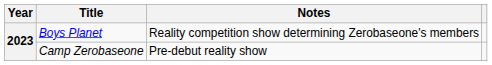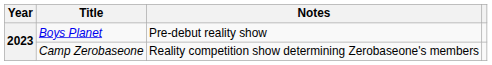 <table class="wikitable plainrowheaders sortable">
 <tr>
 <th scope="col">Year</th>
 <th scope="col">Title</th>
 <th scope="col" class="unsortable">Notes</th>
 <th scope="col" class="unsortable"></th>
 </tr>
 <tr>
 <th scope="row" rowspan="2">2023</th>
 <td><em><a href='#'>Boys Planet</a></em></td>
-<td>Reality competition show determining Zerobaseone's members</td>
+<td>Pre-debut reality show</td>
 <td style="text-align:center"></td>
 </tr>
 <tr>
 <td><em>Camp Zerobaseone</em></td>
-<td>Pre-debut reality show</td>
+<td>Reality competition show determining Zerobaseone's members</td>
 <td style="text-align:center"></td>
 </tr>
 </table>
